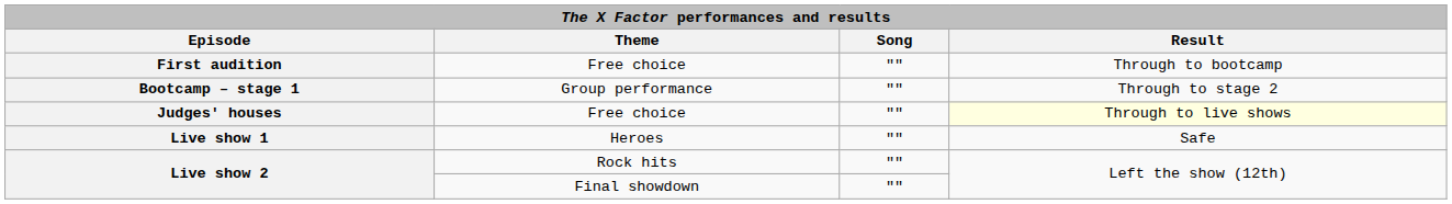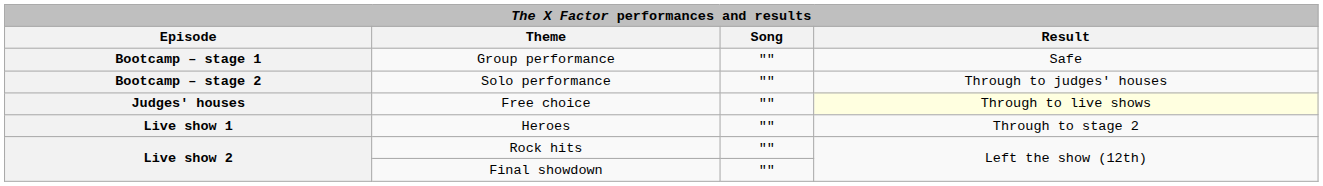 <table class="wikitable collapsible collapsed" style="width:100%; margin:1em auto 1em auto; text-align:center;">
 <tr>
 <th colspan="4" style="background:#BFBFBF;"><em>The X Factor</em> performances and results</th>
 </tr>
 <tr>
 <th scope="col">Episode</th>
 <th scope="col">Theme</th>
 <th scope="col">Song</th>
 <th scope="col">Result</th>
 </tr>
 <tr>
-<th scope="row">First audition</th>
-<td>Free choice</td>
-<td>""</td>
-<td>Through to bootcamp</td>
-</tr>
-<tr>
 <th scope="row">Bootcamp – stage 1</th>
 <td>Group performance</td>
 <td>""</td>
-<td>Through to stage 2</td>
+<td>Safe</td>
+</tr>
+<tr>
+<th scope="row">Bootcamp – stage 2</th>
+<td>Solo performance</td>
+<td>""</td>
+<td>Through to judges' houses</td>
 </tr>
 <tr>
 <th scope="row">Judges' houses</th>
 <td>Free choice</td>
 <td>""</td>
 <td style="background: lightyellow;">Through to live shows</td>
 </tr>
 <tr>
 <th scope="row">Live show 1</th>
 <td>Heroes</td>
 <td>""</td>
-<td>Safe</td>
+<td>Through to stage 2</td>
 </tr>
 <tr>
 <th scope="row" rowspan="2">Live show 2</th>
 <td>Rock hits</td>
 <td>""</td>
 <td rowspan="2">Left the show (12th)</td>
 </tr>
 <tr>
 <td>Final showdown</td>
 <td>""</td>
 </tr>
 </table>
